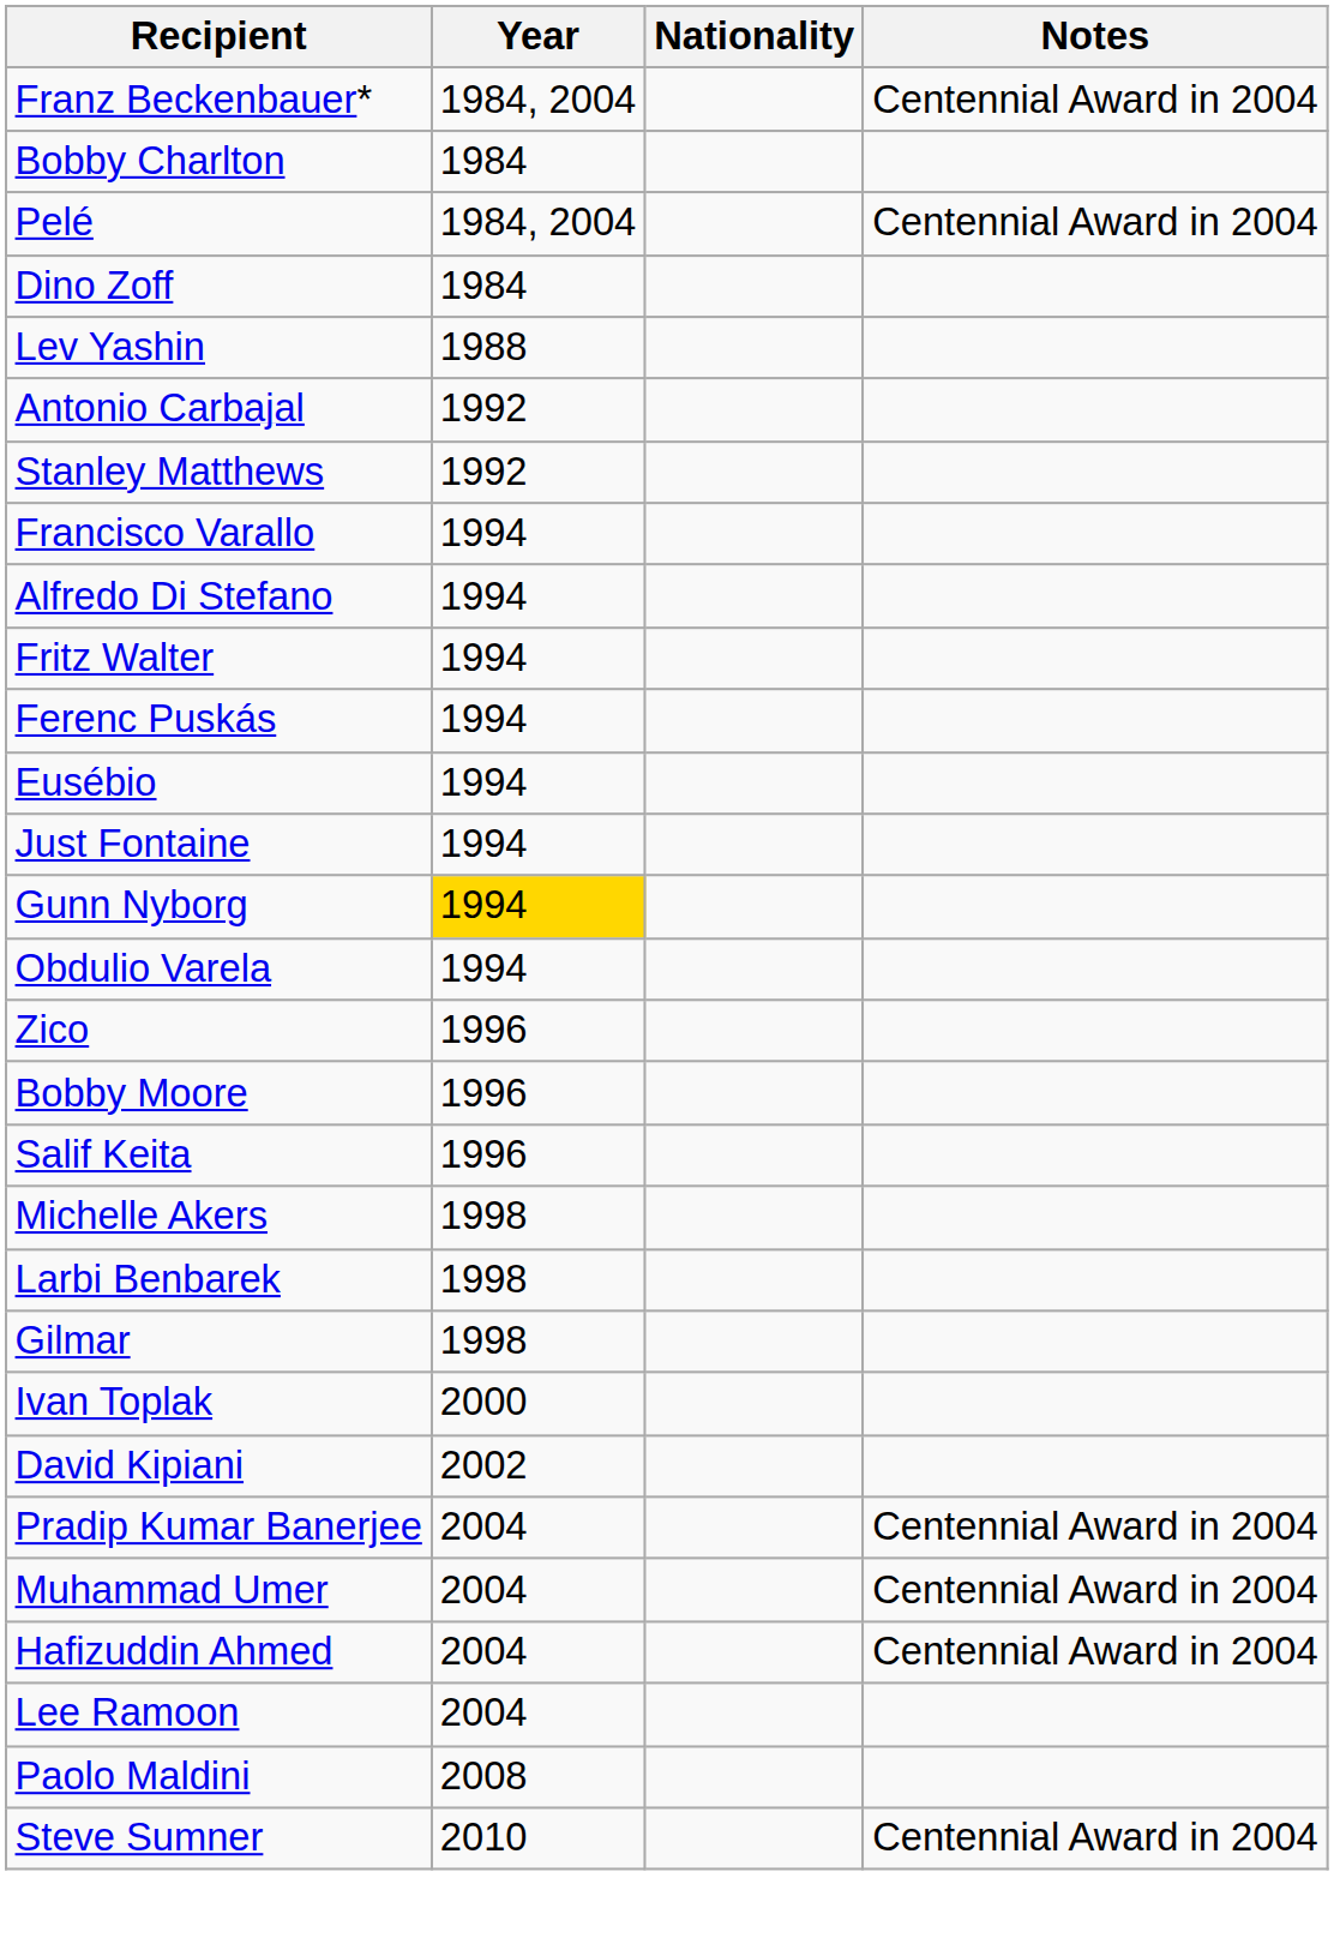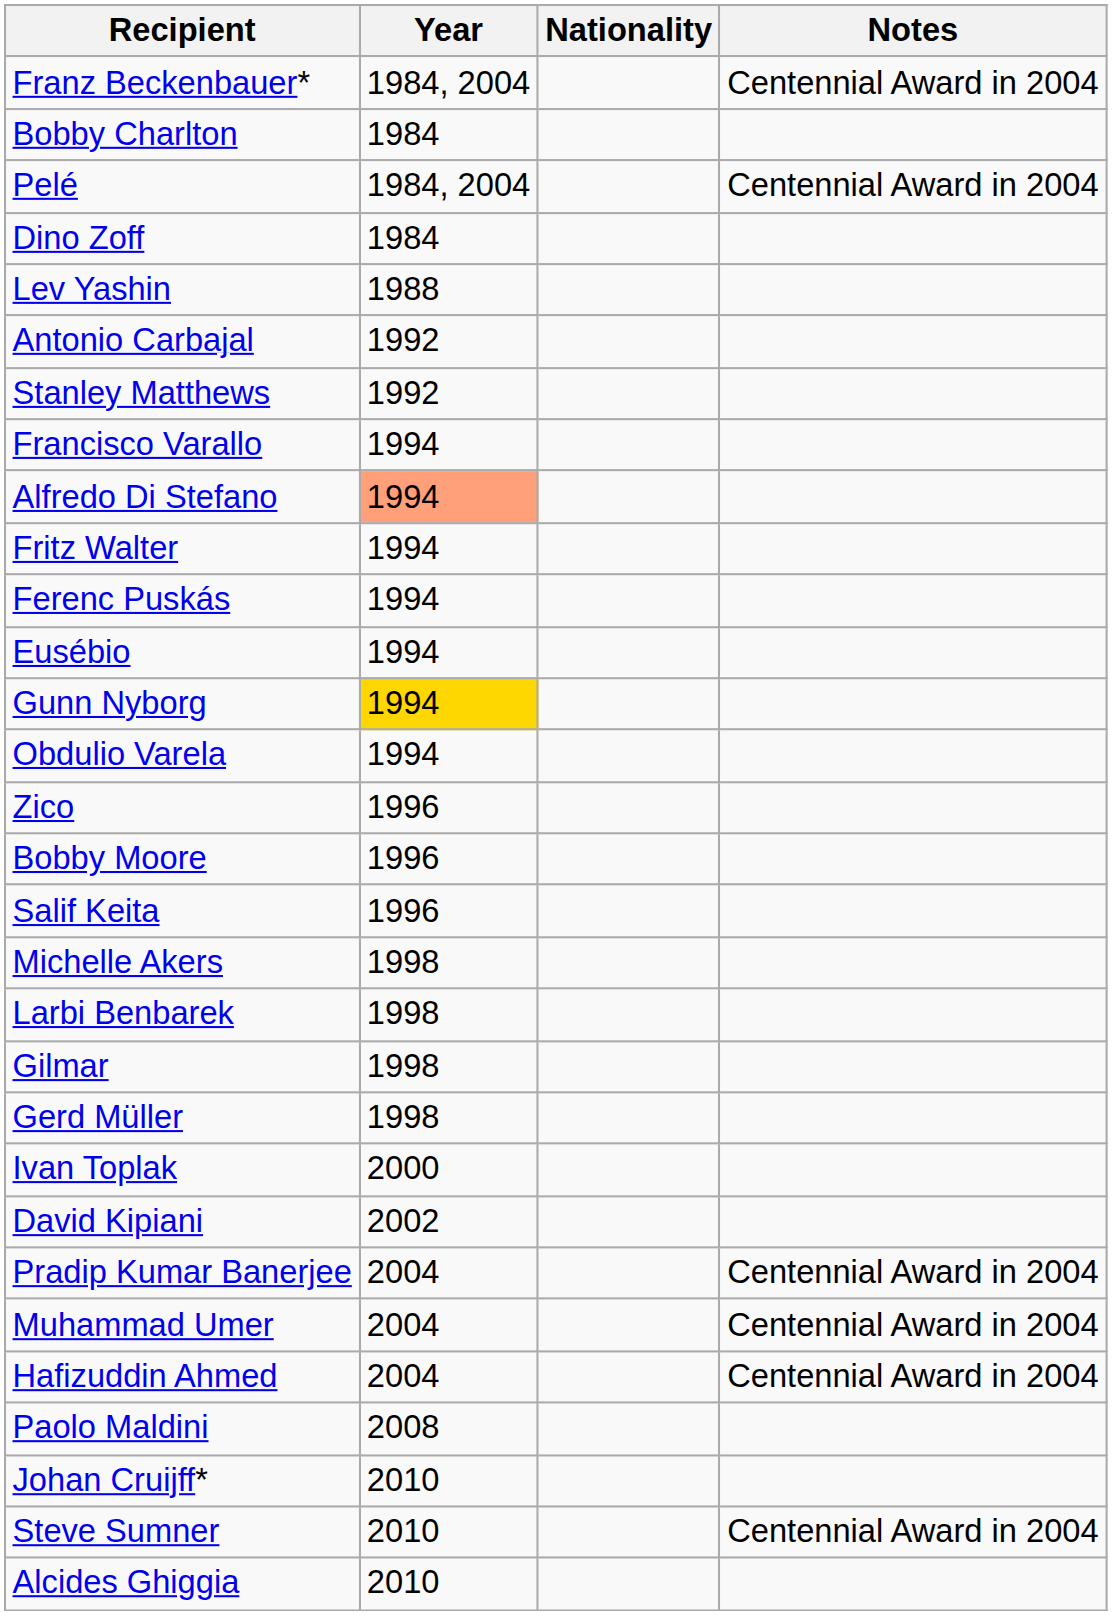 <table class="wikitable sortable">
 <tr>
 <th>Recipient</th>
 <th>Year</th>
 <th>Nationality</th>
 <th>Notes</th>
 </tr>
 <tr>
 <td><a href='#'>Franz Beckenbauer</a>*</td>
 <td>1984, 2004</td>
 <td></td>
 <td>Centennial Award in 2004</td>
 </tr>
 <tr>
 <td><a href='#'>Bobby Charlton</a></td>
 <td>1984</td>
 <td></td>
 <td></td>
 </tr>
 <tr>
 <td><a href='#'>Pelé</a></td>
 <td>1984, 2004</td>
 <td></td>
 <td>Centennial Award in 2004</td>
 </tr>
 <tr>
 <td><a href='#'>Dino Zoff</a></td>
 <td>1984</td>
 <td></td>
 <td></td>
 </tr>
 <tr>
 <td><a href='#'>Lev Yashin</a></td>
 <td>1988</td>
 <td></td>
 <td></td>
 </tr>
 <tr>
 <td><a href='#'>Antonio Carbajal</a></td>
 <td>1992</td>
 <td></td>
 <td></td>
 </tr>
 <tr>
 <td><a href='#'>Stanley Matthews</a></td>
 <td>1992</td>
 <td></td>
 <td></td>
 </tr>
 <tr>
 <td><a href='#'>Francisco Varallo</a></td>
 <td>1994</td>
 <td></td>
 <td></td>
 </tr>
 <tr>
 <td><a href='#'>Alfredo Di Stefano</a></td>
-<td>1994</td>
+<td style="background: lightsalmon;">1994</td>
 <td></td>
 <td></td>
 </tr>
 <tr>
 <td><a href='#'>Fritz Walter</a></td>
 <td>1994</td>
 <td></td>
 <td></td>
 </tr>
 <tr>
 <td><a href='#'>Ferenc Puskás</a></td>
 <td>1994</td>
 <td></td>
 <td></td>
 </tr>
 <tr>
 <td><a href='#'>Eusébio</a></td>
-<td>1994</td>
-<td></td>
-<td></td>
-</tr>
-<tr>
-<td><a href='#'>Just Fontaine</a></td>
 <td>1994</td>
 <td></td>
 <td></td>
 </tr>
 <tr>
 <td><a href='#'>Gunn Nyborg</a></td>
 <td style="background: gold;">1994</td>
 <td></td>
 <td></td>
 </tr>
 <tr>
 <td><a href='#'>Obdulio Varela</a></td>
 <td>1994</td>
 <td></td>
 <td></td>
 </tr>
 <tr>
 <td><a href='#'>Zico</a></td>
 <td>1996</td>
 <td></td>
 <td></td>
 </tr>
 <tr>
 <td><a href='#'>Bobby Moore</a></td>
 <td>1996</td>
 <td></td>
 <td></td>
 </tr>
 <tr>
 <td><a href='#'>Salif Keita</a></td>
 <td>1996</td>
 <td></td>
 <td></td>
 </tr>
 <tr>
 <td><a href='#'>Michelle Akers</a></td>
 <td>1998</td>
 <td></td>
 <td></td>
 </tr>
 <tr>
 <td><a href='#'>Larbi Benbarek</a></td>
 <td>1998</td>
 <td></td>
 <td></td>
 </tr>
 <tr>
 <td><a href='#'>Gilmar</a></td>
 <td>1998</td>
 <td></td>
 <td></td>
 </tr>
 <tr>
+<td><a href='#'>Gerd Müller</a></td>
+<td>1998</td>
+<td></td>
+<td></td>
+</tr>
+<tr>
 <td><a href='#'>Ivan Toplak</a></td>
 <td>2000</td>
 <td></td>
 <td></td>
 </tr>
 <tr>
 <td><a href='#'>David Kipiani</a></td>
 <td>2002</td>
 <td></td>
 <td></td>
 </tr>
 <tr>
 <td><a href='#'>Pradip Kumar Banerjee</a></td>
 <td>2004</td>
 <td></td>
 <td>Centennial Award in 2004</td>
 </tr>
 <tr>
 <td><a href='#'>Muhammad Umer</a></td>
 <td>2004</td>
 <td></td>
 <td>Centennial Award in 2004</td>
 </tr>
 <tr>
 <td><a href='#'>Hafizuddin Ahmed</a></td>
 <td>2004</td>
 <td></td>
 <td>Centennial Award in 2004</td>
 </tr>
 <tr>
-<td><a href='#'>Lee Ramoon</a></td>
-<td>2004</td>
+<td><a href='#'>Paolo Maldini</a></td>
+<td>2008</td>
 <td></td>
 <td></td>
 </tr>
 <tr>
-<td><a href='#'>Paolo Maldini</a></td>
-<td>2008</td>
+<td><a href='#'>Johan Cruijff</a>*</td>
+<td>2010</td>
 <td></td>
 <td></td>
 </tr>
 <tr>
 <td><a href='#'>Steve Sumner</a></td>
 <td>2010</td>
 <td></td>
 <td>Centennial Award in 2004</td>
 </tr>
+<tr>
+<td><a href='#'>Alcides Ghiggia</a></td>
+<td>2010</td>
+<td></td>
+<td></td>
+</tr>
 </table>
